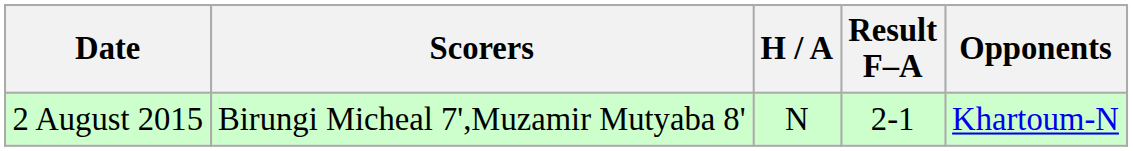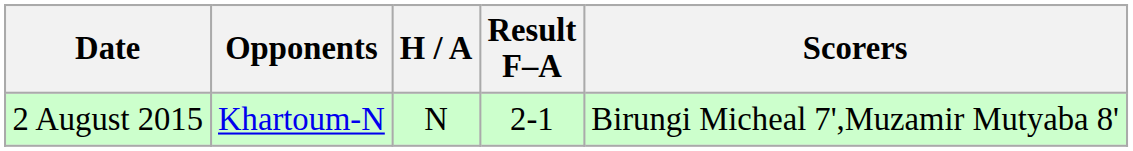 <table class="wikitable" style="text-align:center">
 <tr>
 <th>Date</th>
-<th>Scorers</th>
+<th>Opponents</th>
 <th>H / A</th>
 <th>Result<br>F–A</th>
-<th>Opponents</th>
+<th>Scorers</th>
 </tr>
 <tr bgcolor="#ccffcc">
 <td>2 August 2015</td>
-<td>Birungi Micheal 7',Muzamir Mutyaba 8'</td>
+<td><a href='#'>Khartoum-N</a> </td>
 <td>N</td>
 <td>2-1</td>
-<td><a href='#'>Khartoum-N</a> </td>
+<td>Birungi Micheal 7',Muzamir Mutyaba 8'</td>
 </tr>
 </table>
